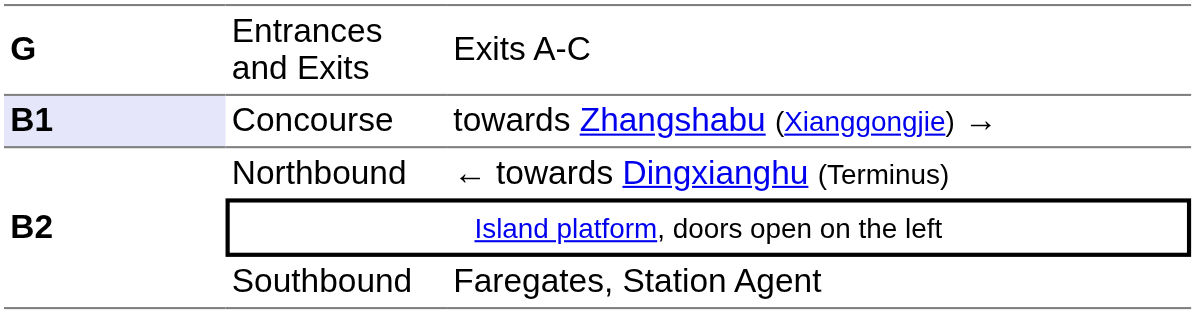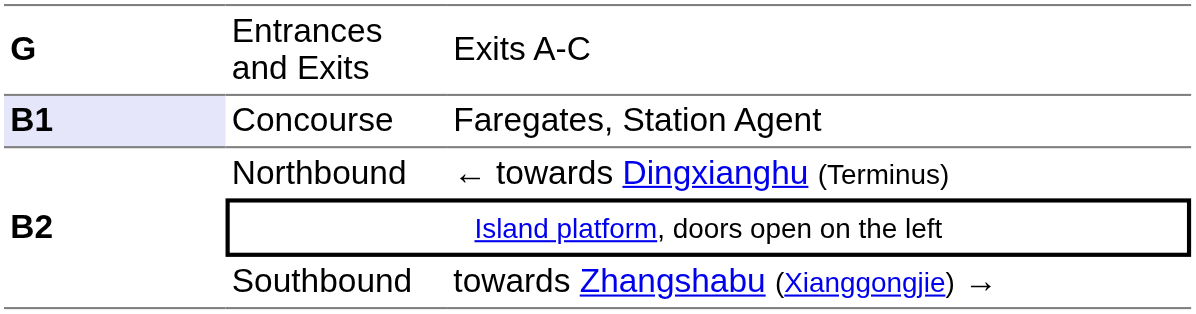 <table cellspacing=0 cellpadding=3>
 <tr>
 <td style="border-top:solid 1px gray;border-bottom:solid 1px gray;" width=100><strong>G</strong></td>
 <td style="border-top:solid 1px gray;border-bottom:solid 1px gray;" width=100>Entrances and Exits</td>
 <td style="border-top:solid 1px gray;border-bottom:solid 1px gray;" width=350>Exits A-C</td>
 </tr>
 <tr>
 <td style="background: lavender; border-bottom:solid 1px gray;"><strong>B1</strong></td>
 <td style="border-bottom:solid 1px gray;">Concourse</td>
-<td style="border-bottom:solid 1px gray;">  towards <a href='#'>Zhangshabu</a> <small>(<a href='#'>Xianggongjie</a>)</small> →</td>
+<td style="border-bottom:solid 1px gray;">Faregates, Station Agent</td>
 </tr>
 <tr>
 <td style="border-bottom:solid 1px gray;" rowspan=3><strong>B2</strong></td>
 <td>Northbound</td>
 <td>←  towards <a href='#'>Dingxianghu</a> <small>(Terminus)</small></td>
 </tr>
 <tr>
 <td style="border-right:solid 2px black;border-left:solid 2px black;border-top:solid 2px black;border-bottom:solid 2px black;text-align:center;" colspan=2><small><a href='#'>Island platform</a>, doors open on the left</small></td>
 </tr>
 <tr>
 <td style="border-bottom:solid 1px gray;">Southbound</td>
-<td style="border-bottom:solid 1px gray;">Faregates, Station Agent</td>
+<td style="border-bottom:solid 1px gray;">  towards <a href='#'>Zhangshabu</a> <small>(<a href='#'>Xianggongjie</a>)</small> →</td>
 </tr>
 </table>
